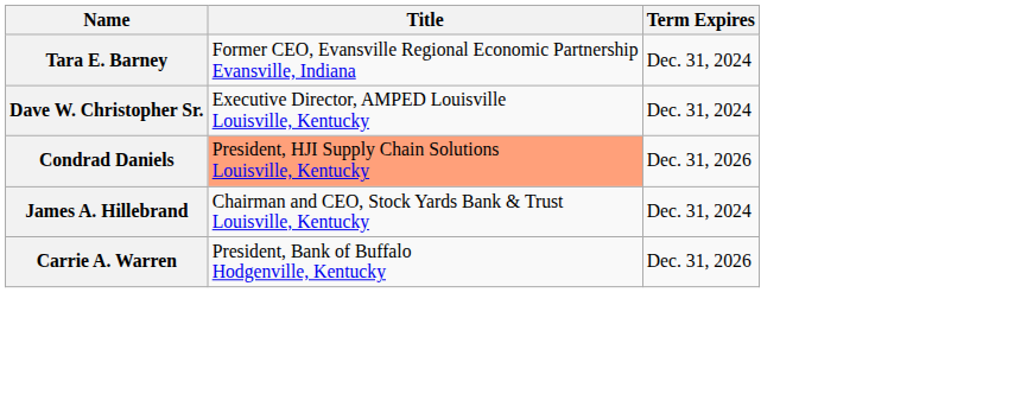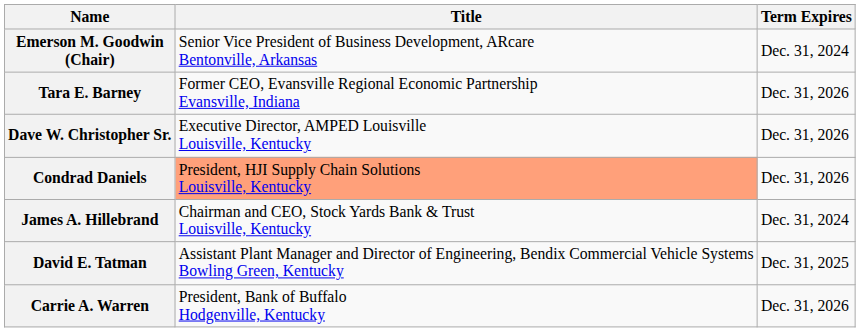 <table class="wikitable sortable">
 <tr>
 <th>Name</th>
 <th>Title</th>
 <th>Term Expires</th>
 </tr>
 <tr>
+<th>Emerson M. Goodwin<br>(Chair)</th>
+<td>Senior Vice President of Business Development, ARcare<br><a href='#'>Bentonville, Arkansas</a></td>
+<td>Dec. 31, 2024</td>
+</tr>
+<tr>
 <th>Tara E. Barney</th>
 <td>Former CEO, Evansville Regional Economic Partnership<br><a href='#'>Evansville, Indiana</a></td>
-<td>Dec. 31, 2024</td>
+<td>Dec. 31, 2026</td>
 </tr>
 <tr>
 <th>Dave W. Christopher Sr.</th>
 <td>Executive Director, AMPED Louisville<br><a href='#'>Louisville, Kentucky</a></td>
-<td>Dec. 31, 2024</td>
+<td>Dec. 31, 2026</td>
 </tr>
 <tr>
 <th><strong>Condrad Daniels</strong></th>
 <td style="background: lightsalmon;">President, HJI Supply Chain Solutions<br><a href='#'>Louisville, Kentucky</a></td>
 <td>Dec. 31, 2026</td>
 </tr>
 <tr>
 <th><strong>James A. Hillebrand</strong></th>
 <td>Chairman and CEO, Stock Yards Bank & Trust<br><a href='#'>Louisville, Kentucky</a></td>
 <td>Dec. 31, 2024</td>
 </tr>
 <tr>
+<th>David E. Tatman</th>
+<td>Assistant Plant Manager and Director of Engineering, Bendix Commercial Vehicle Systems<br><a href='#'>Bowling Green, Kentucky</a></td>
+<td>Dec. 31, 2025</td>
+</tr>
+<tr>
 <th><strong>Carrie A. Warren</strong></th>
 <td>President, Bank of Buffalo<br><a href='#'>Hodgenville, Kentucky</a></td>
 <td>Dec. 31, 2026</td>
 </tr>
 </table>
